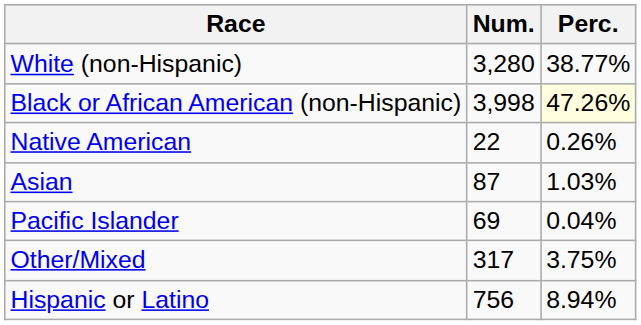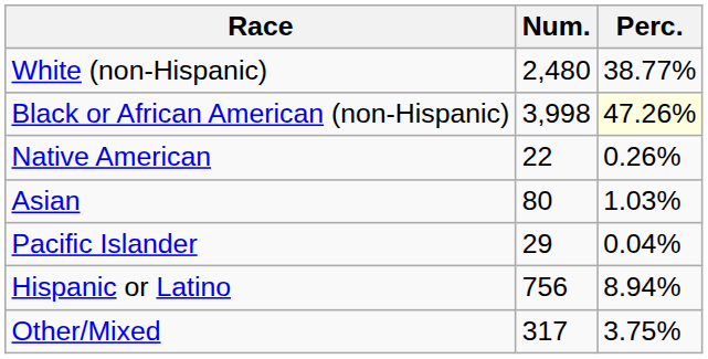 <table class="wikitable">
 <tr>
 <th>Race</th>
 <th>Num.</th>
 <th>Perc.</th>
 </tr>
 <tr>
 <td><a href='#'>White</a> (non-Hispanic)</td>
-<td>3,280</td>
+<td>2,480</td>
 <td>38.77%</td>
 </tr>
 <tr>
 <td><a href='#'>Black or African American</a> (non-Hispanic)</td>
 <td>3,998</td>
 <td style="background: lightyellow;">47.26%</td>
 </tr>
 <tr>
 <td><a href='#'>Native American</a></td>
 <td>22</td>
 <td>0.26%</td>
 </tr>
 <tr>
 <td><a href='#'>Asian</a></td>
-<td>87</td>
+<td>80</td>
 <td>1.03%</td>
 </tr>
 <tr>
 <td><a href='#'>Pacific Islander</a></td>
-<td>69</td>
+<td>29</td>
 <td>0.04%</td>
+</tr>
+<tr>
+<td><a href='#'>Hispanic</a> or <a href='#'>Latino</a></td>
+<td>756</td>
+<td>8.94%</td>
 </tr>
 <tr>
 <td><a href='#'>Other/Mixed</a></td>
 <td>317</td>
 <td>3.75%</td>
 </tr>
-<tr>
-<td><a href='#'>Hispanic</a> or <a href='#'>Latino</a></td>
-<td>756</td>
-<td>8.94%</td>
-</tr>
 </table>
